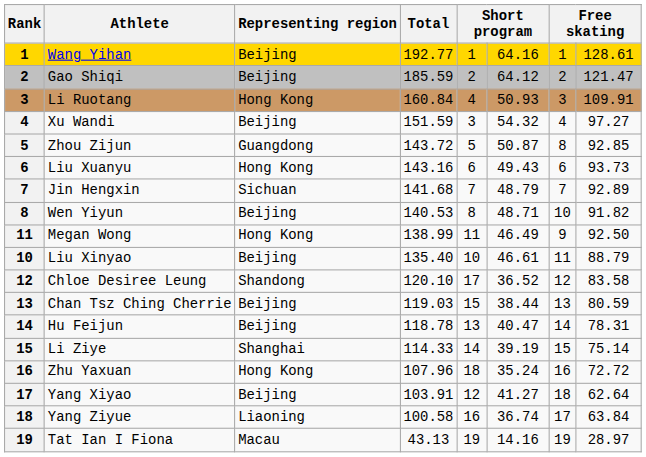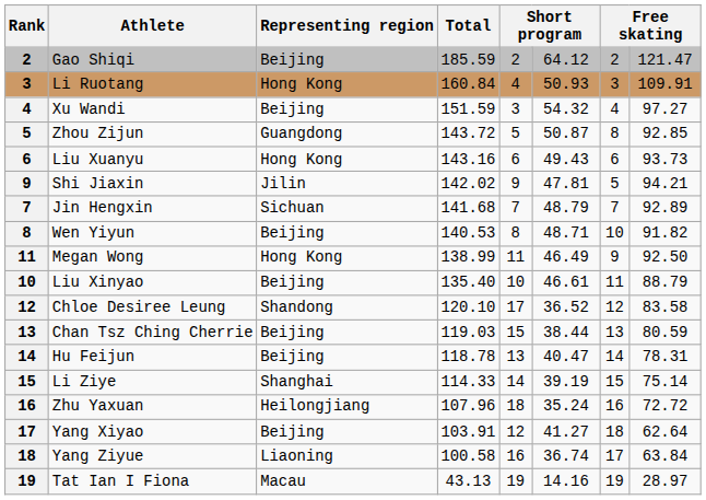 <table class="wikitable sortable">
 <tr>
 <th>Rank</th>
 <th>Athlete</th>
 <th>Representing region</th>
 <th>Total</th>
 <th colspan="2" width="80px">Short program</th>
 <th colspan="2" width="80px">Free skating</th>
-</tr>
-<tr bgcolor="gold">
-<td align="center"><strong>1</strong></td>
-<td><a href='#'>Wang Yihan</a></td>
-<td>Beijing</td>
-<td align="center">192.77</td>
-<td align="center">1</td>
-<td align="center">64.16</td>
-<td align="center">1</td>
-<td align="center">128.61</td>
 </tr>
 <tr bgcolor="silver">
 <td align="center"><strong>2</strong></td>
 <td>Gao Shiqi</td>
 <td>Beijing</td>
 <td align="center">185.59</td>
 <td align="center">2</td>
 <td align="center">64.12</td>
 <td align="center">2</td>
 <td align="center">121.47</td>
 </tr>
 <tr bgcolor="cc9966">
 <td align="center"><strong>3</strong></td>
 <td>Li Ruotang</td>
 <td>Hong Kong</td>
 <td align="center">160.84</td>
 <td align="center">4</td>
 <td align="center">50.93</td>
 <td align="center">3</td>
 <td align="center">109.91</td>
 </tr>
 <tr>
 <th>4</th>
 <td>Xu Wandi</td>
 <td>Beijing</td>
 <td align="center">151.59</td>
 <td align="center">3</td>
 <td align="center">54.32</td>
 <td align="center">4</td>
 <td align="center">97.27</td>
 </tr>
 <tr>
 <th>5</th>
 <td>Zhou Zijun</td>
 <td>Guangdong</td>
 <td align="center">143.72</td>
 <td align="center">5</td>
 <td align="center">50.87</td>
 <td align="center">8</td>
 <td align="center">92.85</td>
 </tr>
 <tr>
 <th>6</th>
 <td>Liu Xuanyu</td>
 <td>Hong Kong</td>
 <td align="center">143.16</td>
 <td align="center">6</td>
 <td align="center">49.43</td>
 <td align="center">6</td>
 <td align="center">93.73</td>
+</tr>
+<tr>
+<th>9</th>
+<td>Shi Jiaxin</td>
+<td>Jilin</td>
+<td align="center">142.02</td>
+<td align="center">9</td>
+<td align="center">47.81</td>
+<td align="center">5</td>
+<td align="center">94.21</td>
 </tr>
 <tr>
 <th>7</th>
 <td>Jin Hengxin</td>
 <td>Sichuan</td>
 <td align="center">141.68</td>
 <td align="center">7</td>
 <td align="center">48.79</td>
 <td align="center">7</td>
 <td align="center">92.89</td>
 </tr>
 <tr>
 <th>8</th>
 <td>Wen Yiyun</td>
 <td>Beijing</td>
 <td align="center">140.53</td>
 <td align="center">8</td>
 <td align="center">48.71</td>
 <td align="center">10</td>
 <td align="center">91.82</td>
 </tr>
 <tr>
 <th>11</th>
 <td>Megan Wong</td>
 <td>Hong Kong</td>
 <td align="center">138.99</td>
 <td align="center">11</td>
 <td align="center">46.49</td>
 <td align="center">9</td>
 <td align="center">92.50</td>
 </tr>
 <tr>
 <th>10</th>
 <td>Liu Xinyao</td>
 <td>Beijing</td>
 <td align="center">135.40</td>
 <td align="center">10</td>
 <td align="center">46.61</td>
 <td align="center">11</td>
 <td align="center">88.79</td>
 </tr>
 <tr>
 <th>12</th>
 <td>Chloe Desiree Leung</td>
 <td>Shandong</td>
 <td align="center">120.10</td>
 <td align="center">17</td>
 <td align="center">36.52</td>
 <td align="center">12</td>
 <td align="center">83.58</td>
 </tr>
 <tr>
 <th>13</th>
 <td>Chan Tsz Ching Cherrie</td>
 <td>Beijing</td>
 <td align="center">119.03</td>
 <td align="center">15</td>
 <td align="center">38.44</td>
 <td align="center">13</td>
 <td align="center">80.59</td>
 </tr>
 <tr>
 <th>14</th>
 <td>Hu Feijun</td>
 <td>Beijing</td>
 <td align="center">118.78</td>
 <td align="center">13</td>
 <td align="center">40.47</td>
 <td align="center">14</td>
 <td align="center">78.31</td>
 </tr>
 <tr>
 <th>15</th>
 <td>Li Ziye</td>
 <td>Shanghai</td>
 <td align="center">114.33</td>
 <td align="center">14</td>
 <td align="center">39.19</td>
 <td align="center">15</td>
 <td align="center">75.14</td>
 </tr>
 <tr>
 <th>16</th>
 <td>Zhu Yaxuan</td>
-<td>Hong Kong</td>
+<td>Heilongjiang</td>
 <td align="center">107.96</td>
 <td align="center">18</td>
 <td align="center">35.24</td>
 <td align="center">16</td>
 <td align="center">72.72</td>
 </tr>
 <tr>
 <th>17</th>
 <td>Yang Xiyao</td>
 <td>Beijing</td>
 <td align="center">103.91</td>
 <td align="center">12</td>
 <td align="center">41.27</td>
 <td align="center">18</td>
 <td align="center">62.64</td>
 </tr>
 <tr>
 <th>18</th>
 <td>Yang Ziyue</td>
 <td>Liaoning</td>
 <td align="center">100.58</td>
 <td align="center">16</td>
 <td align="center">36.74</td>
 <td align="center">17</td>
 <td align="center">63.84</td>
 </tr>
 <tr>
 <th>19</th>
 <td>Tat Ian I Fiona</td>
 <td>Macau</td>
 <td align="center">43.13</td>
 <td align="center">19</td>
 <td align="center">14.16</td>
 <td align="center">19</td>
 <td align="center">28.97</td>
 </tr>
 </table>
